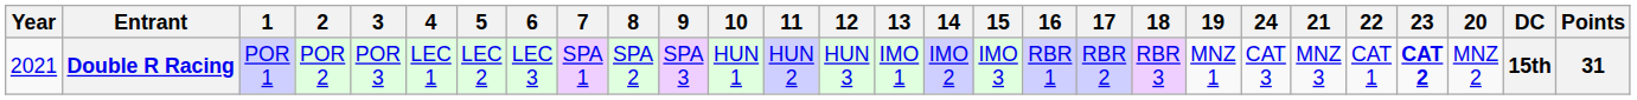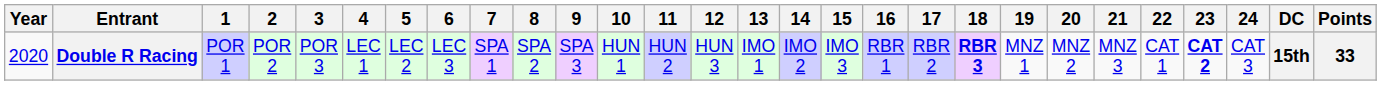 <table class="wikitable" style="text-align:center; font-size:85%">
 <tr>
 <th>Year</th>
 <th>Entrant</th>
 <th>1</th>
 <th>2</th>
 <th>3</th>
 <th>4</th>
 <th>5</th>
 <th>6</th>
 <th>7</th>
 <th>8</th>
 <th>9</th>
 <th>10</th>
 <th>11</th>
 <th>12</th>
 <th>13</th>
 <th>14</th>
 <th>15</th>
 <th>16</th>
 <th>17</th>
 <th>18</th>
 <th>19</th>
-<th>24</th>
+<th>20</th>
 <th>21</th>
 <th>22</th>
 <th>23</th>
-<th>20</th>
+<th>24</th>
 <th>DC</th>
 <th>Points</th>
 </tr>
 <tr>
-<td><a href='#'>2021</a></td>
+<td><a href='#'>2020</a></td>
 <th nowrap><a href='#'>Double R Racing</a></th>
 <td style="background:#CFCFFF;"><a href='#'>POR<br>1</a><br></td>
 <td style="background:#DFFFDF;"><a href='#'>POR<br>2</a><br></td>
 <td style="background:#DFFFDF;"><a href='#'>POR<br>3</a><br></td>
 <td style="background:#DFFFDF;"><a href='#'>LEC<br>1</a><br></td>
 <td style="background:#DFFFDF;"><a href='#'>LEC<br>2</a><br></td>
 <td style="background:#DFFFDF;"><a href='#'>LEC<br>3</a><br></td>
 <td style="background:#EFCFFF;"><a href='#'>SPA<br>1</a><br></td>
 <td style="background:#DFFFDF;"><a href='#'>SPA<br>2</a><br></td>
 <td style="background:#EFCFFF;"><a href='#'>SPA<br>3</a><br></td>
 <td style="background:#DFFFDF;"><a href='#'>HUN<br>1</a><br></td>
 <td style="background:#CFCFFF;"><a href='#'>HUN<br>2</a><br></td>
 <td style="background:#DFFFDF;"><a href='#'>HUN<br>3</a><br></td>
 <td style="background:#DFFFDF;"><a href='#'>IMO<br>1</a><br></td>
 <td style="background:#CFCFFF;"><a href='#'>IMO<br>2</a><br></td>
 <td style="background:#DFFFDF;"><a href='#'>IMO<br>3</a><br></td>
 <td style="background:#CFCFFF;"><a href='#'>RBR<br>1</a><br></td>
 <td style="background:#CFCFFF;"><a href='#'>RBR<br>2</a><br></td>
-<td style="background:#EFCFFF;"><a href='#'>RBR<br>3</a><br></td>
+<td style="background:#EFCFFF;"><strong><a href='#'>RBR<br>3</a><br></strong></td>
 <td style="background:#;"><a href='#'>MNZ<br>1</a></td>
-<td style="background:#;"><a href='#'>CAT<br>3</a></td>
+<td style="background:#;"><a href='#'>MNZ<br>2</a></td>
 <td style="background:#;"><a href='#'>MNZ<br>3</a></td>
 <td style="background:#;"><a href='#'>CAT<br>1</a></td>
 <td style="background:#;"><strong><a href='#'>CAT<br>2</a></strong></td>
-<td style="background:#;"><a href='#'>MNZ<br>2</a></td>
+<td style="background:#;"><a href='#'>CAT<br>3</a></td>
 <th>15th</th>
-<th>31</th>
+<th>33</th>
 </tr>
 </table>
